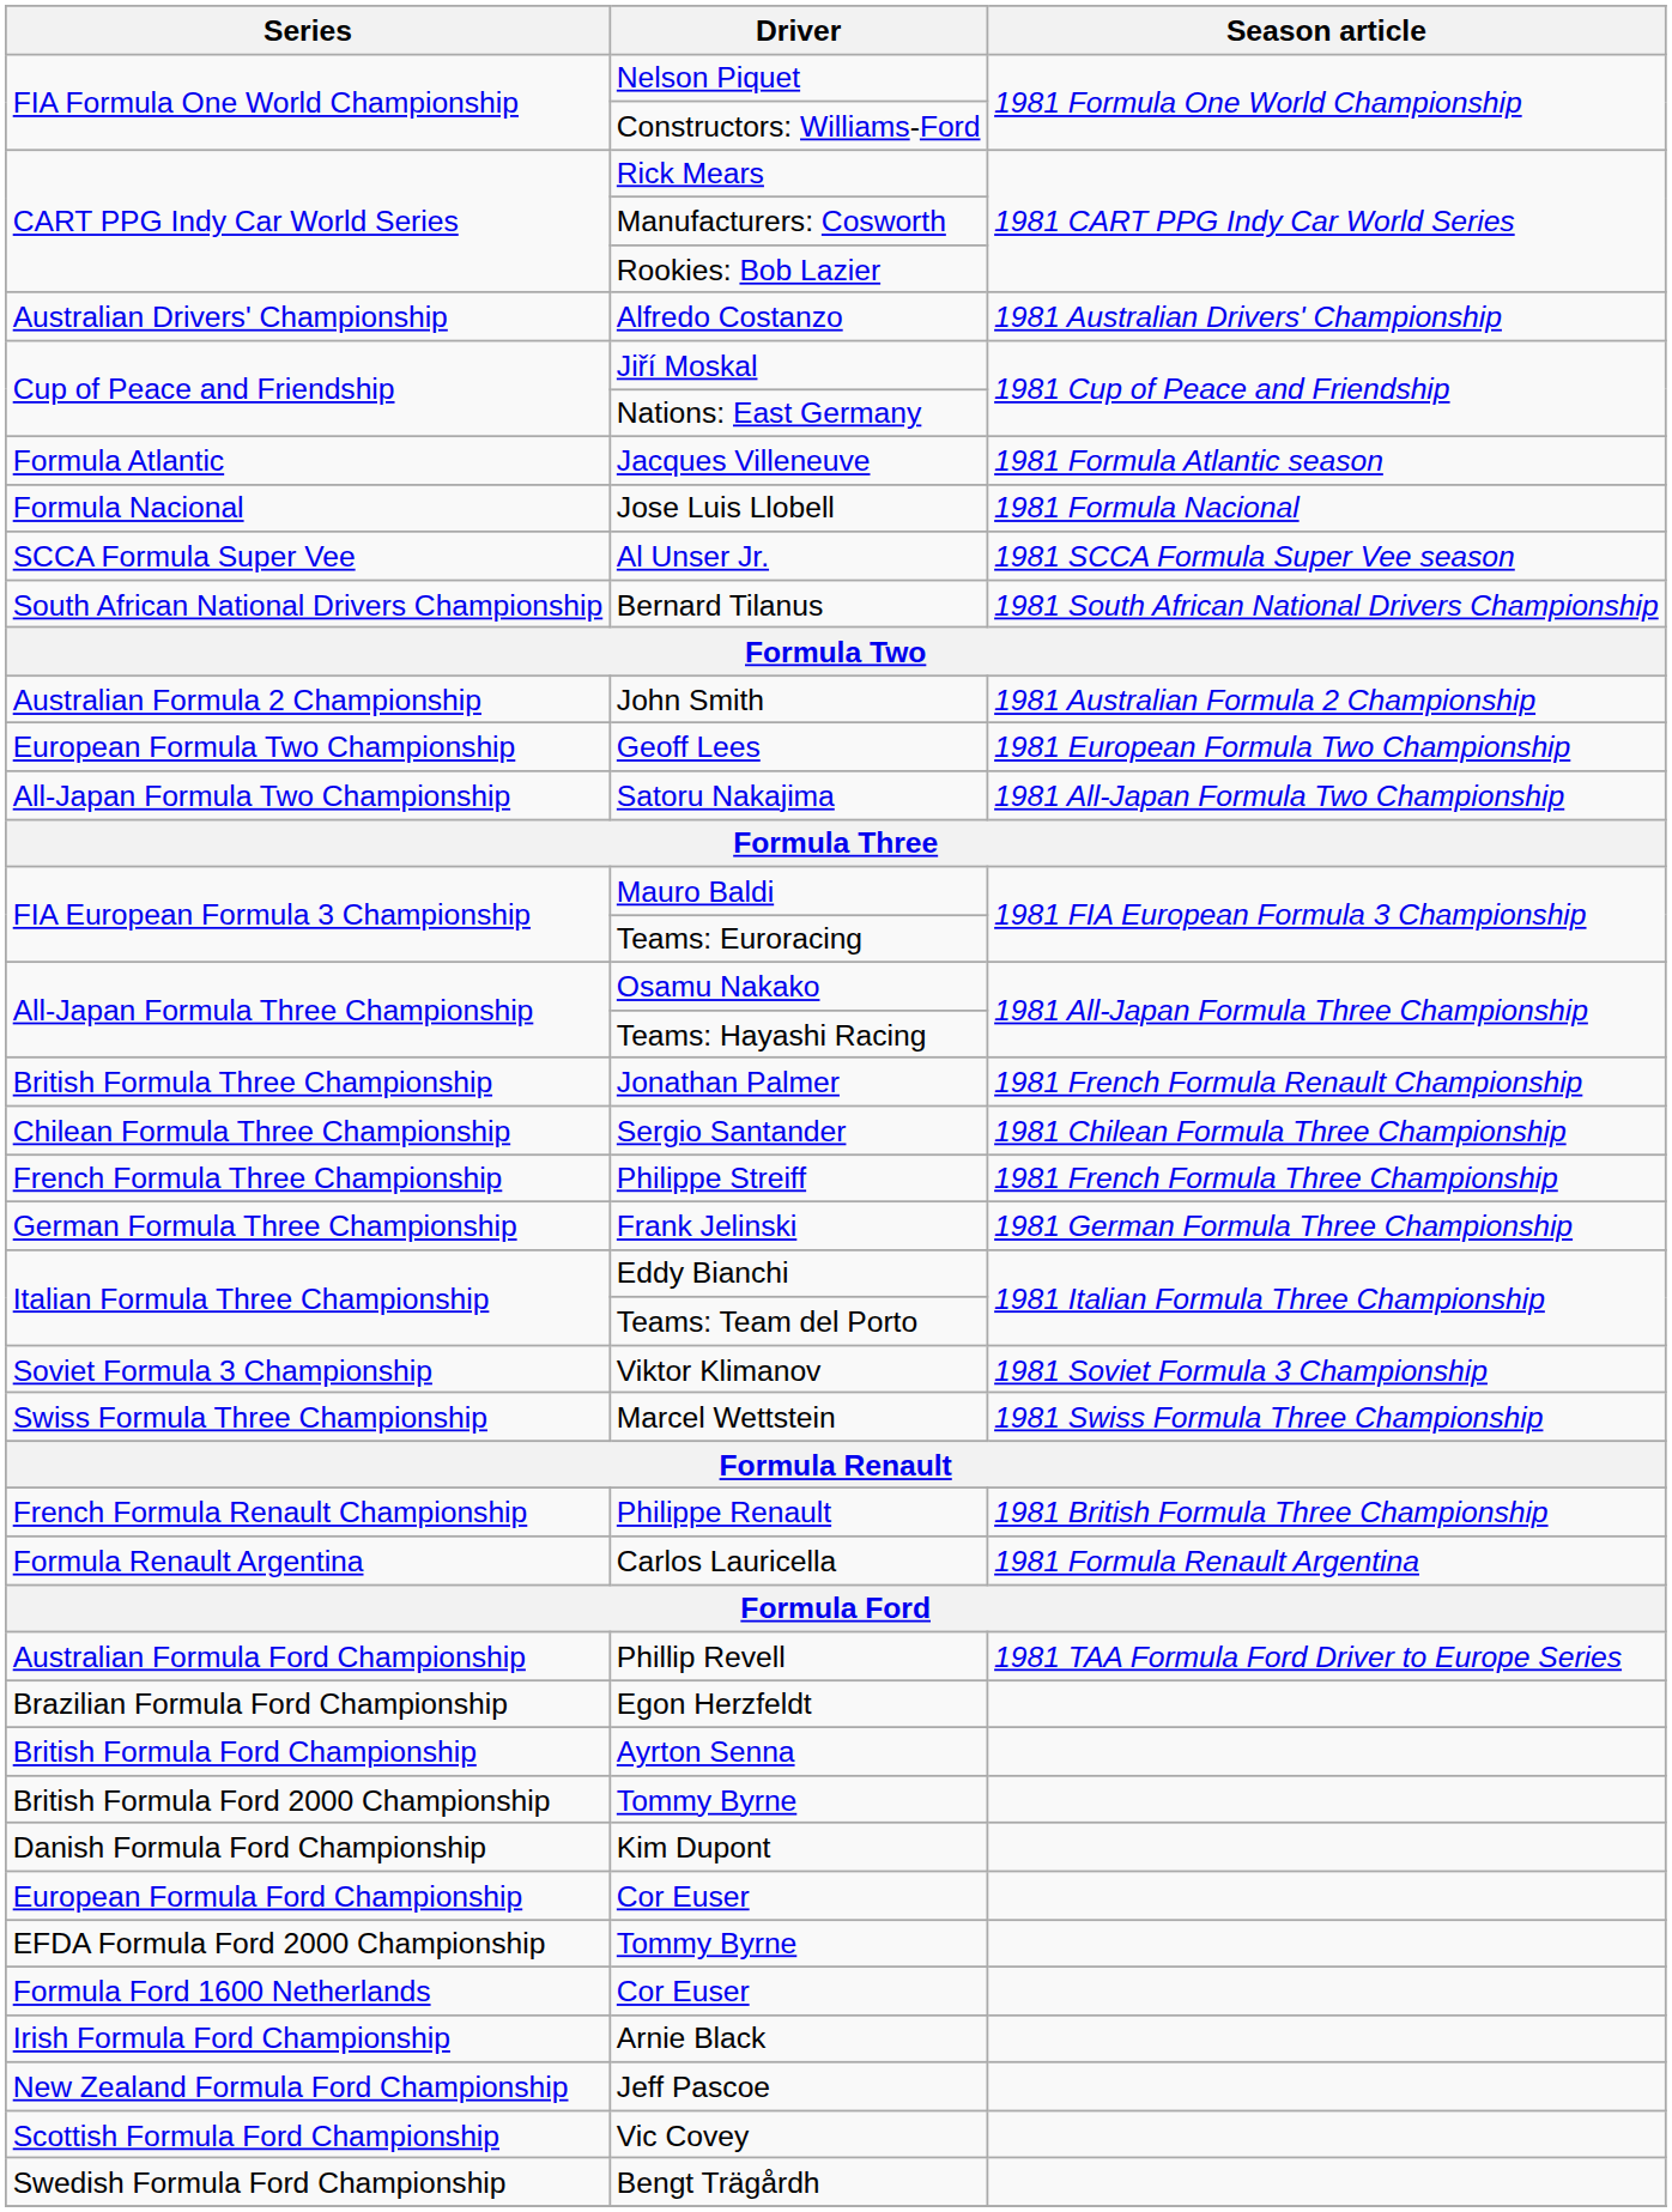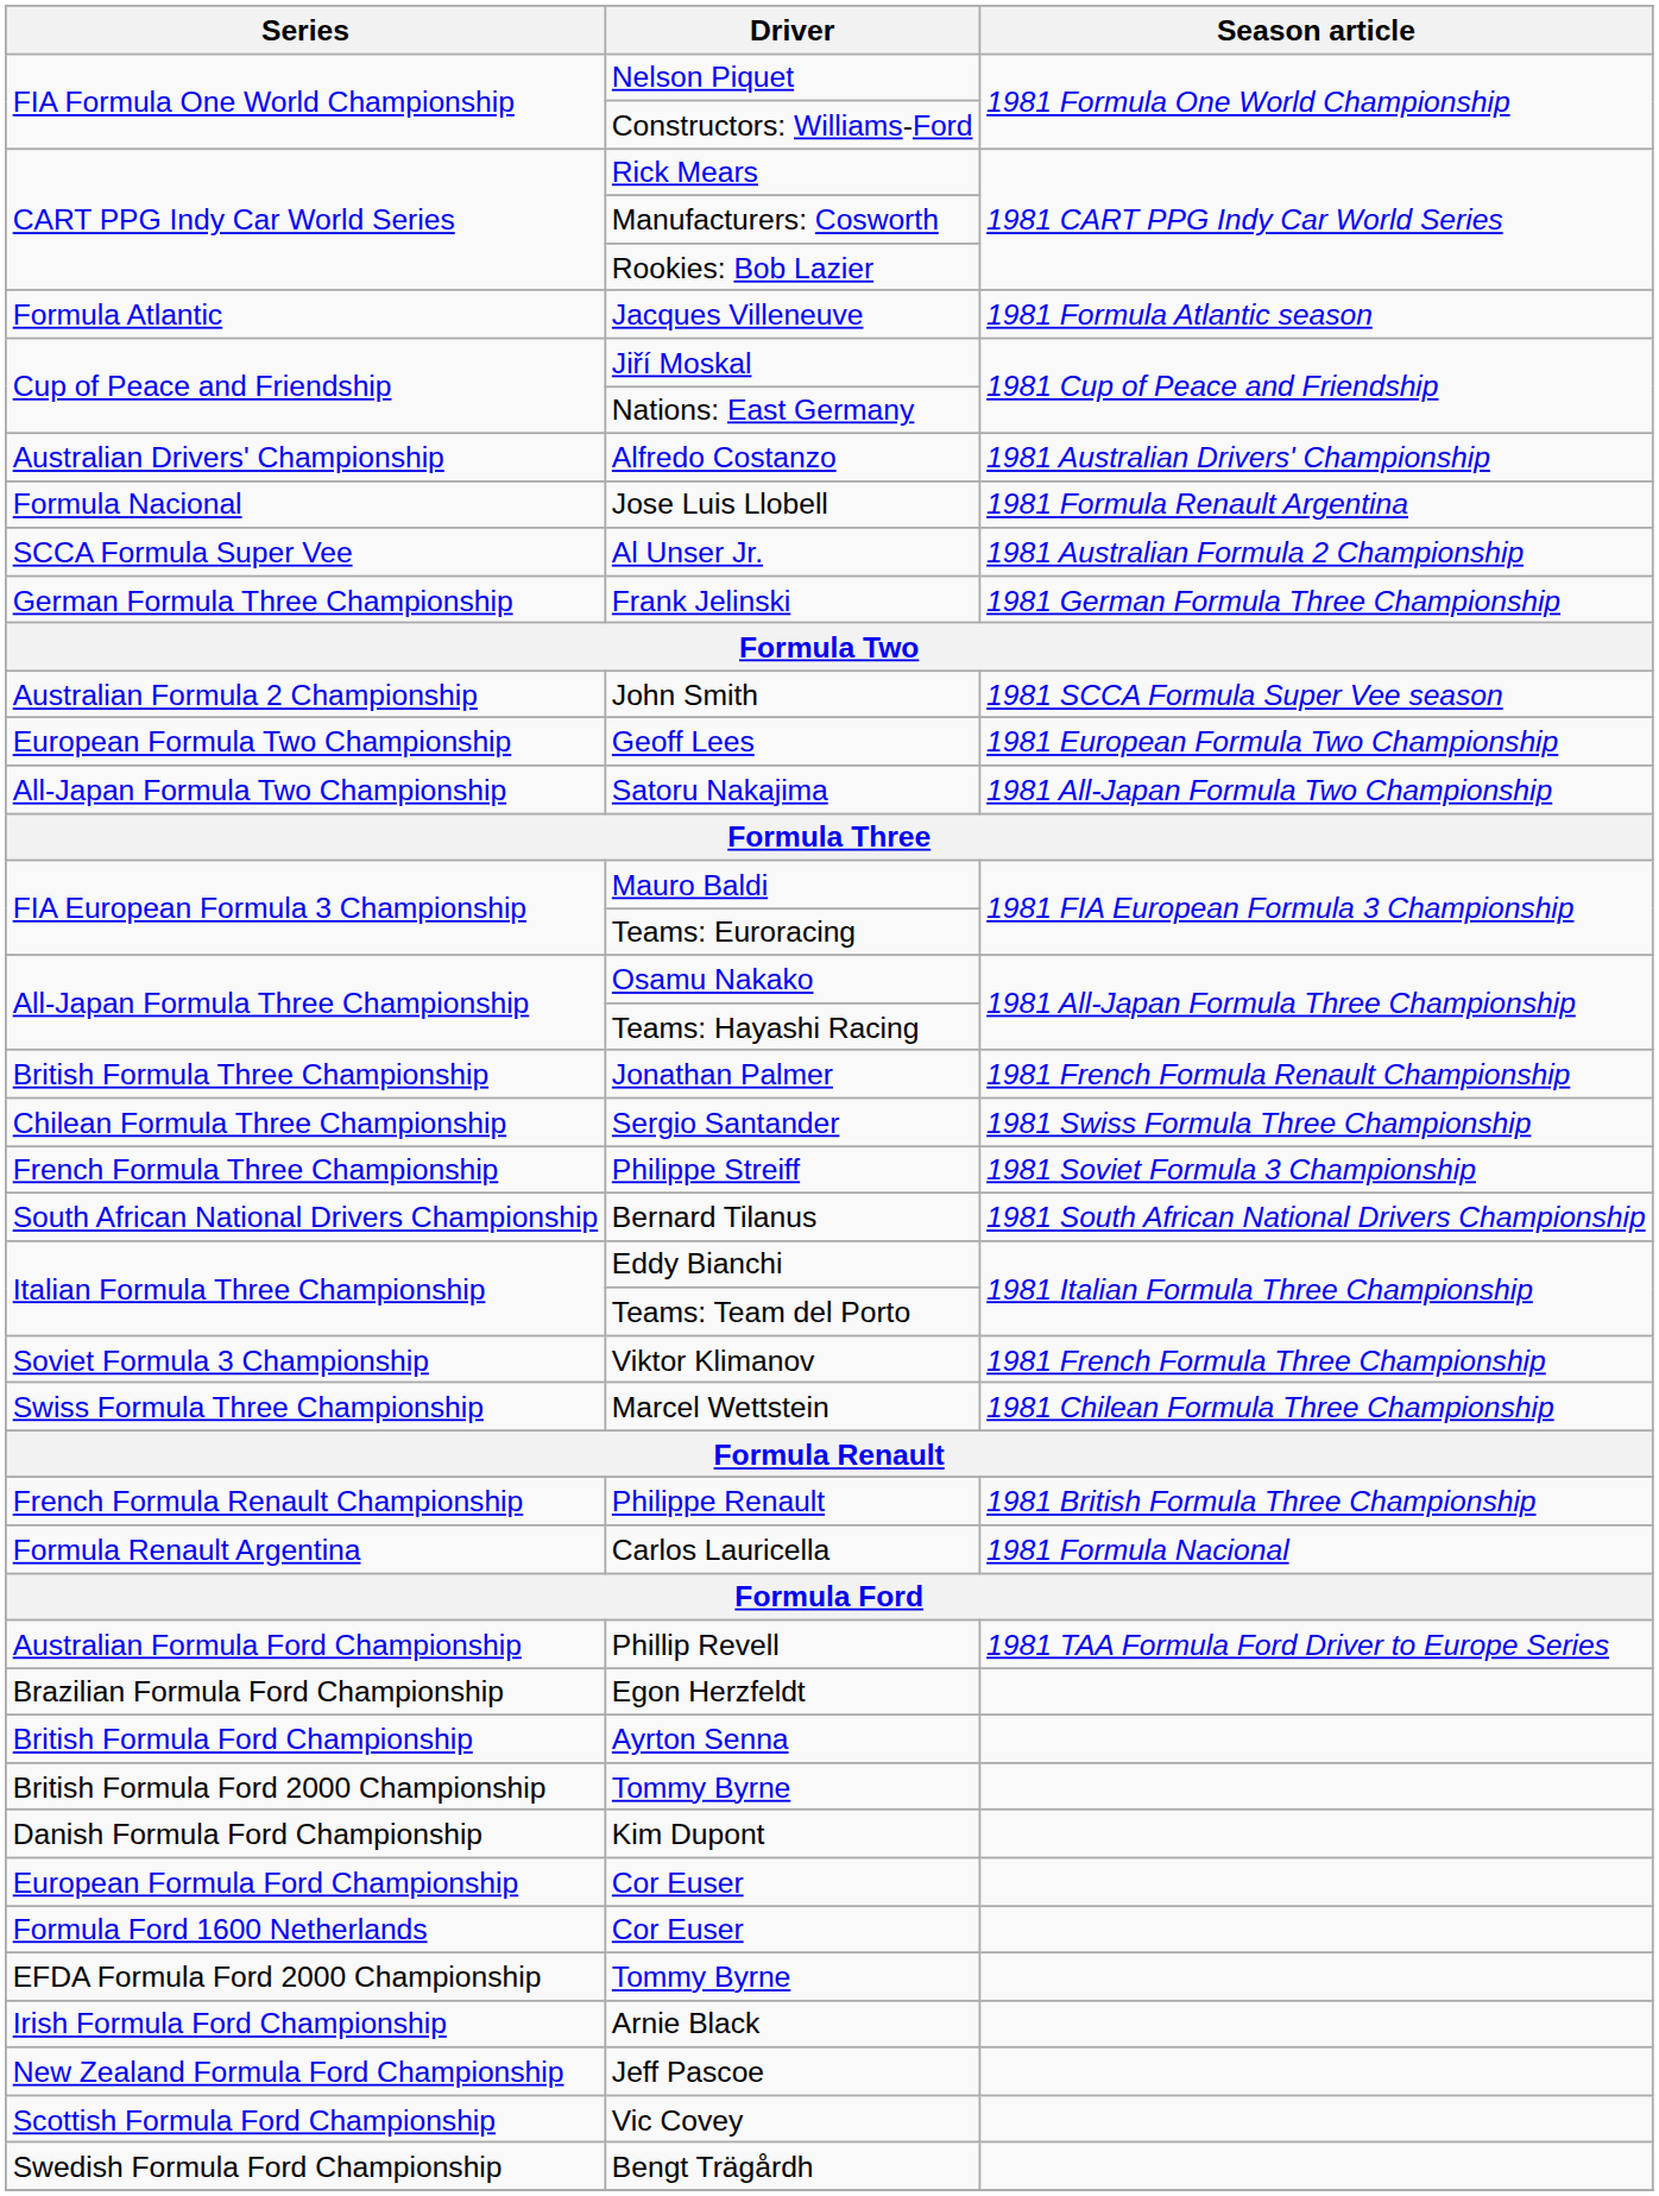 <table class="wikitable" style="font-size: 87%;">
 <tr>
 <th>Series</th>
 <th>Driver</th>
 <th>Season article</th>
 </tr>
 <tr>
 <td rowspan=2><a href='#'>FIA Formula One World Championship</a></td>
 <td> <a href='#'>Nelson Piquet</a></td>
 <td rowspan=2><em><a href='#'>1981 Formula One World Championship</a></em></td>
 </tr>
 <tr>
 <td>Constructors:  <a href='#'>Williams</a>-<a href='#'>Ford</a></td>
 </tr>
 <tr>
 <td rowspan=3><a href='#'>CART PPG Indy Car World Series</a></td>
 <td> <a href='#'>Rick Mears</a></td>
 <td rowspan=3><em><a href='#'>1981 CART PPG Indy Car World Series</a></em></td>
 </tr>
 <tr>
 <td>Manufacturers:  <a href='#'>Cosworth</a></td>
 </tr>
 <tr>
 <td>Rookies:  <a href='#'>Bob Lazier</a></td>
 </tr>
 <tr>
-<td><a href='#'>Australian Drivers' Championship</a></td>
-<td> <a href='#'>Alfredo Costanzo</a></td>
-<td><em><a href='#'>1981 Australian Drivers' Championship</a></em></td>
+<td><a href='#'>Formula Atlantic</a></td>
+<td> <a href='#'>Jacques Villeneuve</a></td>
+<td><em><a href='#'>1981 Formula Atlantic season</a></em></td>
 </tr>
 <tr>
 <td rowspan=2><a href='#'>Cup of Peace and Friendship</a></td>
 <td> <a href='#'>Jiří Moskal</a></td>
 <td rowspan=2><em><a href='#'>1981 Cup of Peace and Friendship</a></em></td>
 </tr>
 <tr>
 <td>Nations:  <a href='#'>East Germany</a></td>
 </tr>
 <tr>
-<td><a href='#'>Formula Atlantic</a></td>
-<td> <a href='#'>Jacques Villeneuve</a></td>
-<td><em><a href='#'>1981 Formula Atlantic season</a></em></td>
+<td><a href='#'>Australian Drivers' Championship</a></td>
+<td> <a href='#'>Alfredo Costanzo</a></td>
+<td><em><a href='#'>1981 Australian Drivers' Championship</a></em></td>
 </tr>
 <tr>
 <td><a href='#'>Formula Nacional</a></td>
 <td> Jose Luis Llobell</td>
-<td><em><a href='#'>1981 Formula Nacional</a></em></td>
+<td><em><a href='#'>1981 Formula Renault Argentina</a></em></td>
 </tr>
 <tr>
 <td><a href='#'>SCCA Formula Super Vee</a></td>
 <td> <a href='#'>Al Unser Jr.</a></td>
-<td><em><a href='#'>1981 SCCA Formula Super Vee season</a></em></td>
+<td><em><a href='#'>1981 Australian Formula 2 Championship</a></em></td>
 </tr>
 <tr>
-<td><a href='#'>South African National Drivers Championship</a></td>
-<td> Bernard Tilanus</td>
-<td><em><a href='#'>1981 South African National Drivers Championship</a></em></td>
+<td><a href='#'>German Formula Three Championship</a></td>
+<td> <a href='#'>Frank Jelinski</a></td>
+<td><em><a href='#'>1981 German Formula Three Championship</a></em></td>
 </tr>
 <tr>
 <th colspan=3 align=center><a href='#'>Formula Two</a></th>
 </tr>
 <tr>
 <td><a href='#'>Australian Formula 2 Championship</a></td>
 <td> John Smith</td>
-<td><em><a href='#'>1981 Australian Formula 2 Championship</a></em></td>
+<td><em><a href='#'>1981 SCCA Formula Super Vee season</a></em></td>
 </tr>
 <tr>
 <td><a href='#'>European Formula Two Championship</a></td>
 <td> <a href='#'>Geoff Lees</a></td>
 <td><em><a href='#'>1981 European Formula Two Championship</a></em></td>
 </tr>
 <tr>
 <td><a href='#'>All-Japan Formula Two Championship</a></td>
 <td> <a href='#'>Satoru Nakajima</a></td>
 <td><em><a href='#'>1981 All-Japan Formula Two Championship</a></em></td>
 </tr>
 <tr>
 <th colspan=3><a href='#'>Formula Three</a></th>
 </tr>
 <tr>
 <td rowspan="2"><a href='#'>FIA European Formula 3 Championship</a></td>
 <td> <a href='#'>Mauro Baldi</a></td>
 <td rowspan="2"><em><a href='#'>1981 FIA European Formula 3 Championship</a></em></td>
 </tr>
 <tr>
 <td>Teams:  Euroracing</td>
 </tr>
 <tr>
 <td rowspan="2"><a href='#'>All-Japan Formula Three Championship</a></td>
 <td> <a href='#'>Osamu Nakako</a></td>
 <td rowspan="2"><em><a href='#'>1981 All-Japan Formula Three Championship</a></em></td>
 </tr>
 <tr>
 <td>Teams:  Hayashi Racing</td>
 </tr>
 <tr>
 <td><a href='#'>British Formula Three Championship</a></td>
 <td> <a href='#'>Jonathan Palmer</a></td>
 <td><em><a href='#'>1981 French Formula Renault Championship</a></em></td>
 </tr>
 <tr>
 <td><a href='#'>Chilean Formula Three Championship</a></td>
 <td> <a href='#'>Sergio Santander</a></td>
-<td><em><a href='#'>1981 Chilean Formula Three Championship</a></em></td>
+<td><em><a href='#'>1981 Swiss Formula Three Championship</a></em></td>
 </tr>
 <tr>
 <td><a href='#'>French Formula Three Championship</a></td>
 <td> <a href='#'>Philippe Streiff</a></td>
-<td><em><a href='#'>1981 French Formula Three Championship</a></em></td>
+<td><em><a href='#'>1981 Soviet Formula 3 Championship</a></em></td>
 </tr>
 <tr>
-<td><a href='#'>German Formula Three Championship</a></td>
-<td> <a href='#'>Frank Jelinski</a></td>
-<td><em><a href='#'>1981 German Formula Three Championship</a></em></td>
+<td><a href='#'>South African National Drivers Championship</a></td>
+<td> Bernard Tilanus</td>
+<td><em><a href='#'>1981 South African National Drivers Championship</a></em></td>
 </tr>
 <tr>
 <td rowspan=2><a href='#'>Italian Formula Three Championship</a></td>
 <td> Eddy Bianchi</td>
 <td rowspan=2><em><a href='#'>1981 Italian Formula Three Championship</a></em></td>
 </tr>
 <tr>
 <td>Teams:  Team del Porto</td>
 </tr>
 <tr>
 <td><a href='#'>Soviet Formula 3 Championship</a></td>
 <td> Viktor Klimanov</td>
-<td><em><a href='#'>1981 Soviet Formula 3 Championship</a></em></td>
+<td><em><a href='#'>1981 French Formula Three Championship</a></em></td>
 </tr>
 <tr>
 <td><a href='#'>Swiss Formula Three Championship</a></td>
 <td> Marcel Wettstein</td>
-<td><em><a href='#'>1981 Swiss Formula Three Championship</a></em></td>
+<td><em><a href='#'>1981 Chilean Formula Three Championship</a></em></td>
 </tr>
 <tr>
 <th colspan=3><a href='#'>Formula Renault</a></th>
 </tr>
 <tr>
 <td><a href='#'>French Formula Renault Championship</a></td>
 <td> <a href='#'>Philippe Renault</a></td>
 <td><em><a href='#'>1981 British Formula Three Championship</a></em></td>
 </tr>
 <tr>
 <td><a href='#'>Formula Renault Argentina</a></td>
 <td> Carlos Lauricella</td>
-<td><em><a href='#'>1981 Formula Renault Argentina</a></em></td>
+<td><em><a href='#'>1981 Formula Nacional</a></em></td>
 </tr>
 <tr>
 <th colspan=3><a href='#'>Formula Ford</a></th>
 </tr>
 <tr>
 <td><a href='#'>Australian Formula Ford Championship</a></td>
 <td> Phillip Revell</td>
 <td><em><a href='#'>1981 TAA Formula Ford Driver to Europe Series</a></em></td>
 </tr>
 <tr>
 <td>Brazilian Formula Ford Championship</td>
 <td> Egon Herzfeldt</td>
 <td></td>
 </tr>
 <tr>
 <td><a href='#'>British Formula Ford Championship</a></td>
 <td> <a href='#'>Ayrton Senna</a></td>
 <td></td>
 </tr>
 <tr>
 <td>British Formula Ford 2000 Championship</td>
 <td> <a href='#'>Tommy Byrne</a></td>
 <td></td>
 </tr>
 <tr>
 <td>Danish Formula Ford Championship</td>
 <td> Kim Dupont</td>
 <td></td>
 </tr>
 <tr>
 <td><a href='#'>European Formula Ford Championship</a></td>
 <td> <a href='#'>Cor Euser</a></td>
 <td></td>
 </tr>
 <tr>
-<td>EFDA Formula Ford 2000 Championship</td>
-<td> <a href='#'>Tommy Byrne</a></td>
+<td><a href='#'>Formula Ford 1600 Netherlands</a></td>
+<td> <a href='#'>Cor Euser</a></td>
 <td></td>
 </tr>
 <tr>
-<td><a href='#'>Formula Ford 1600 Netherlands</a></td>
-<td> <a href='#'>Cor Euser</a></td>
+<td>EFDA Formula Ford 2000 Championship</td>
+<td> <a href='#'>Tommy Byrne</a></td>
 <td></td>
 </tr>
 <tr>
 <td><a href='#'>Irish Formula Ford Championship</a></td>
 <td> Arnie Black</td>
 <td></td>
 </tr>
 <tr>
 <td><a href='#'>New Zealand Formula Ford Championship</a></td>
 <td> Jeff Pascoe</td>
 <td></td>
 </tr>
 <tr>
 <td><a href='#'>Scottish Formula Ford Championship</a></td>
 <td> Vic Covey</td>
 <td></td>
 </tr>
 <tr>
 <td>Swedish Formula Ford Championship</td>
 <td> Bengt Trägårdh</td>
 <td></td>
 </tr>
 <tr>
 </tr>
 </table>
